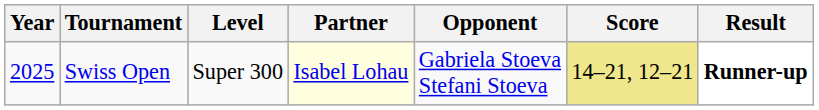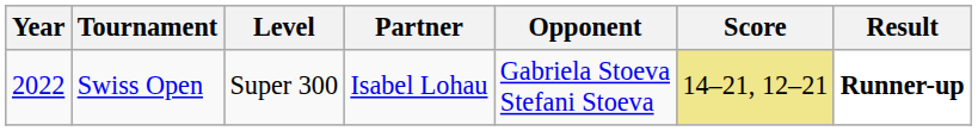 <table class="sortable wikitable" style="font-size: 90%;">
 <tr>
 <th>Year</th>
 <th>Tournament</th>
 <th>Level</th>
 <th>Partner</th>
 <th>Opponent</th>
 <th>Score</th>
 <th>Result</th>
 </tr>
 <tr>
-<td align="center"><a href='#'>2025</a></td>
+<td align="center"><a href='#'>2022</a></td>
 <td align="left"><a href='#'>Swiss Open</a></td>
 <td align="left">Super 300</td>
-<td align="left" style="background: lightyellow;"> <a href='#'>Isabel Lohau</a></td>
+<td align="left"> <a href='#'>Isabel Lohau</a></td>
 <td align="left"> <a href='#'>Gabriela Stoeva</a><br> <a href='#'>Stefani Stoeva</a></td>
 <td align="left" style="background: khaki;">14–21, 12–21</td>
 <td style="text-align:left; background:white"> <strong>Runner-up</strong></td>
 </tr>
 </table>
